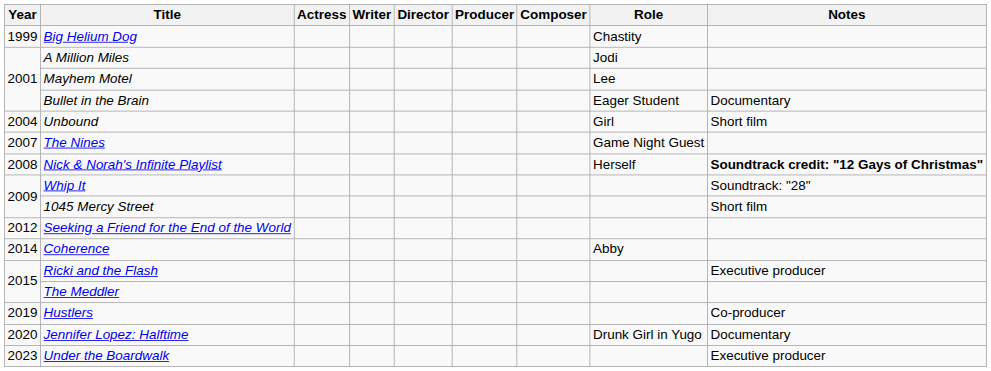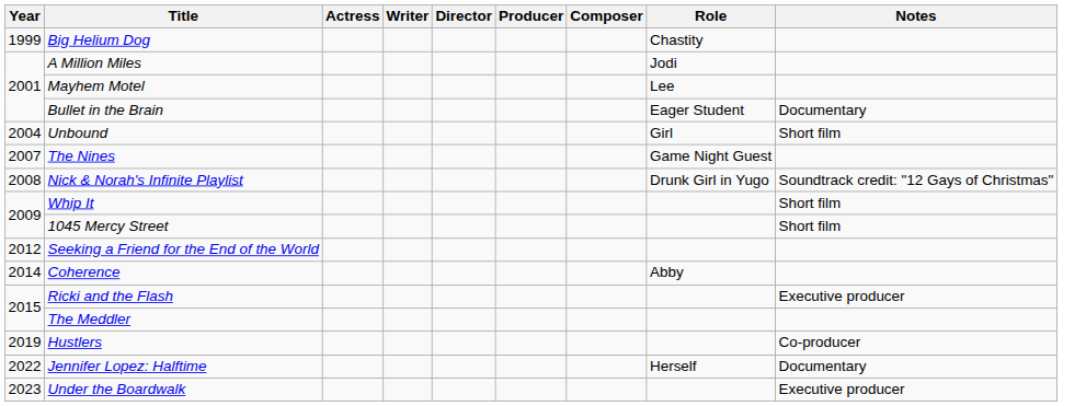 <table class="wikitable sortable">
 <tr>
 <th>Year</th>
 <th>Title</th>
 <th>Actress</th>
 <th>Writer</th>
 <th>Director</th>
 <th>Producer</th>
 <th>Composer</th>
 <th>Role</th>
 <th class="unsortable">Notes</th>
 </tr>
 <tr>
 <td>1999</td>
 <td><em><a href='#'>Big Helium Dog</a></em></td>
 <td></td>
 <td></td>
 <td></td>
 <td></td>
 <td></td>
 <td>Chastity</td>
 <td></td>
 </tr>
 <tr>
 <td rowspan="3">2001</td>
 <td><em>A Million Miles</em></td>
 <td></td>
 <td></td>
 <td></td>
 <td></td>
 <td></td>
 <td>Jodi</td>
 <td></td>
 </tr>
 <tr>
 <td><em>Mayhem Motel</em></td>
 <td></td>
 <td></td>
 <td></td>
 <td></td>
 <td></td>
 <td>Lee</td>
 <td></td>
 </tr>
 <tr>
 <td><em>Bullet in the Brain</em></td>
 <td></td>
 <td></td>
 <td></td>
 <td></td>
 <td></td>
 <td>Eager Student</td>
 <td>Documentary</td>
 </tr>
 <tr>
 <td>2004</td>
 <td><em>Unbound</em></td>
 <td></td>
 <td></td>
 <td></td>
 <td></td>
 <td></td>
 <td>Girl</td>
 <td>Short film</td>
 </tr>
 <tr>
 <td>2007</td>
 <td><em><a href='#'>The Nines</a></em></td>
 <td></td>
 <td></td>
 <td></td>
 <td></td>
 <td></td>
 <td>Game Night Guest</td>
 <td></td>
 </tr>
 <tr>
 <td>2008</td>
 <td><em><a href='#'>Nick & Norah's Infinite Playlist</a></em></td>
 <td></td>
 <td></td>
 <td></td>
 <td></td>
 <td></td>
-<td>Herself</td>
-<td><strong>Soundtrack credit: "12 Gays of Christmas"</strong></td>
+<td>Drunk Girl in Yugo</td>
+<td>Soundtrack credit: "12 Gays of Christmas"</td>
 </tr>
 <tr>
 <td rowspan="2">2009</td>
 <td><em><a href='#'>Whip It</a></em></td>
 <td></td>
 <td></td>
 <td></td>
 <td></td>
 <td></td>
 <td></td>
-<td>Soundtrack: "28"</td>
+<td>Short film</td>
 </tr>
 <tr>
 <td><em>1045 Mercy Street</em></td>
 <td></td>
 <td></td>
 <td></td>
 <td></td>
 <td></td>
 <td></td>
 <td>Short film</td>
 </tr>
 <tr>
 <td>2012</td>
 <td><em><a href='#'>Seeking a Friend for the End of the World</a></em></td>
 <td></td>
 <td></td>
 <td></td>
 <td></td>
 <td></td>
 <td></td>
 <td></td>
 </tr>
 <tr>
 <td>2014</td>
 <td><em><a href='#'>Coherence</a></em></td>
 <td></td>
 <td></td>
 <td></td>
 <td></td>
 <td></td>
 <td>Abby</td>
 <td></td>
 </tr>
 <tr>
 <td rowspan="2">2015</td>
 <td><em><a href='#'>Ricki and the Flash</a></em></td>
 <td></td>
 <td></td>
 <td></td>
 <td></td>
 <td></td>
 <td></td>
 <td>Executive producer</td>
 </tr>
 <tr>
 <td><em><a href='#'>The Meddler</a></em></td>
 <td></td>
 <td></td>
 <td></td>
 <td></td>
 <td></td>
 <td></td>
 <td></td>
 </tr>
 <tr>
 <td>2019</td>
 <td><em><a href='#'>Hustlers</a></em></td>
 <td></td>
 <td></td>
 <td></td>
 <td></td>
 <td></td>
 <td></td>
 <td>Co-producer</td>
 </tr>
 <tr>
-<td>2020</td>
+<td>2022</td>
 <td><em><a href='#'>Jennifer Lopez: Halftime</a></em></td>
 <td></td>
 <td></td>
 <td></td>
 <td></td>
 <td></td>
-<td>Drunk Girl in Yugo</td>
+<td>Herself</td>
 <td>Documentary</td>
 </tr>
 <tr>
 <td>2023</td>
 <td><em><a href='#'>Under the Boardwalk</a></em></td>
 <td></td>
 <td></td>
 <td></td>
 <td></td>
 <td></td>
 <td></td>
 <td>Executive producer</td>
 </tr>
 </table>
